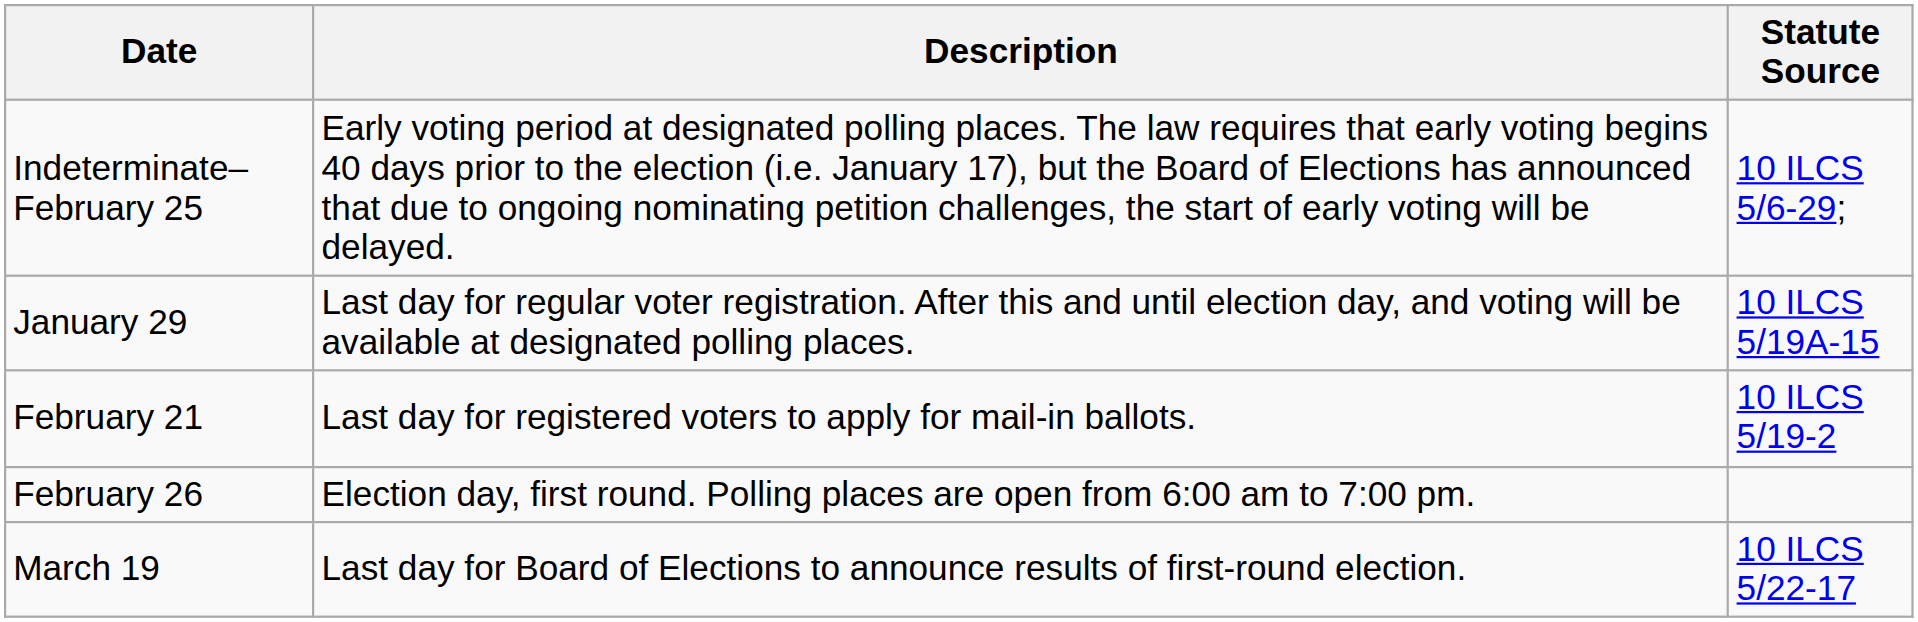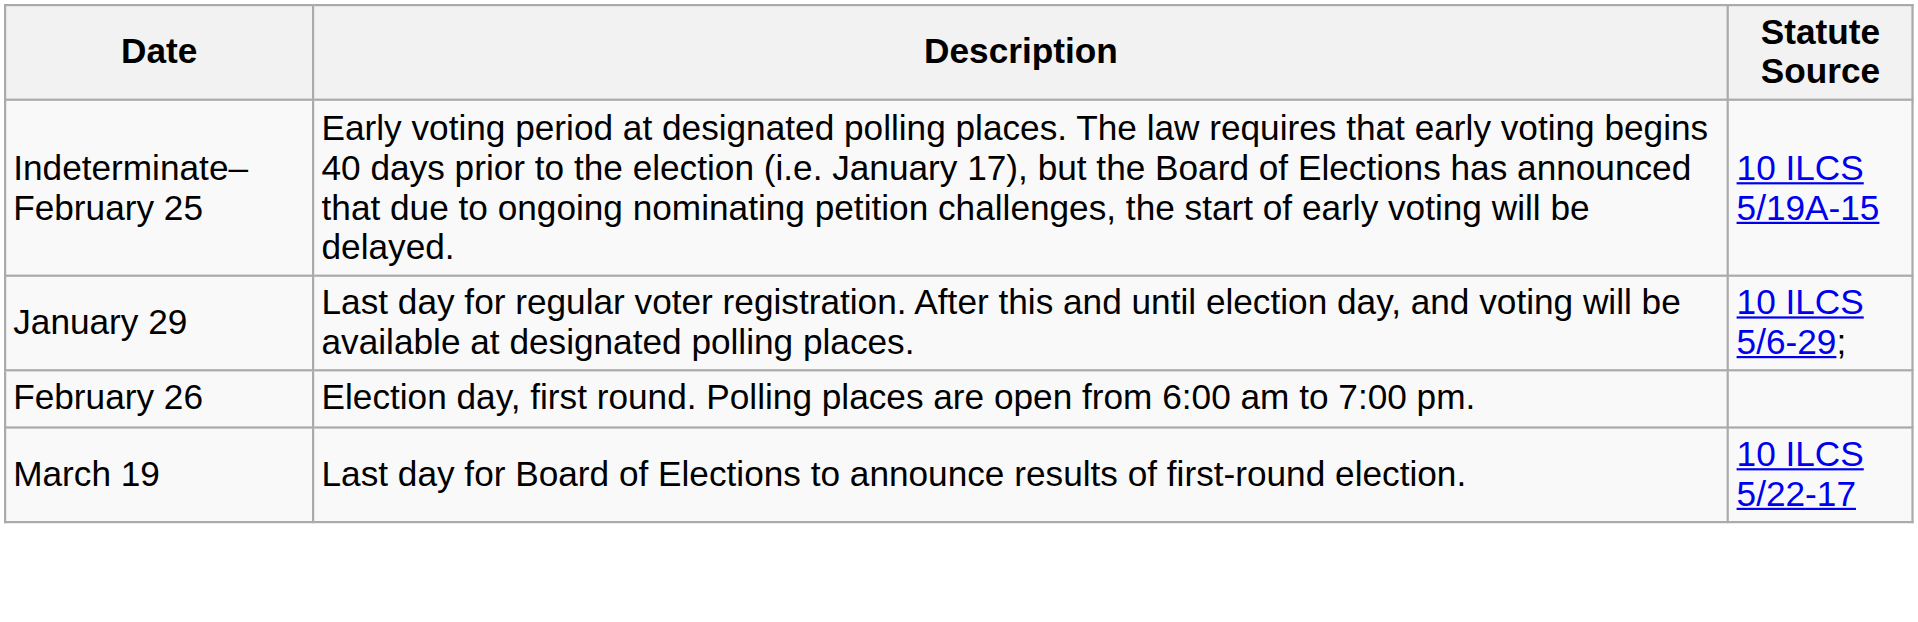 <table class="wikitable mw-collapsible">
 <tr>
 <th>Date</th>
 <th>Description</th>
 <th>Statute Source</th>
 </tr>
 <tr>
 <td>Indeterminate–February 25</td>
 <td>Early voting period at designated polling places. The law requires that early voting begins 40 days prior to the election (i.e. January 17), but the Board of Elections has announced that due to ongoing nominating petition challenges, the start of early voting will be delayed.</td>
-<td><a href='#'>10 ILCS 5/6-29</a>; </td>
+<td><a href='#'>10 ILCS 5/19A-15</a></td>
 </tr>
 <tr>
 <td>January 29</td>
 <td>Last day for regular voter registration. After this and until election day,   and voting will be available at designated polling places.</td>
-<td><a href='#'>10 ILCS 5/19A-15</a></td>
-</tr>
-<tr>
-<td>February 21</td>
-<td>Last day for registered voters to apply for mail-in ballots.</td>
-<td><a href='#'>10 ILCS 5/19-2</a></td>
+<td><a href='#'>10 ILCS 5/6-29</a>; </td>
 </tr>
 <tr>
 <td>February 26</td>
 <td>Election day, first round. Polling places are open from 6:00 am to 7:00 pm.</td>
 <td></td>
 </tr>
 <tr>
 <td>March 19</td>
 <td>Last day for Board of Elections to announce results of first-round election.</td>
 <td><a href='#'>10 ILCS 5/22-17</a></td>
 </tr>
 </table>
